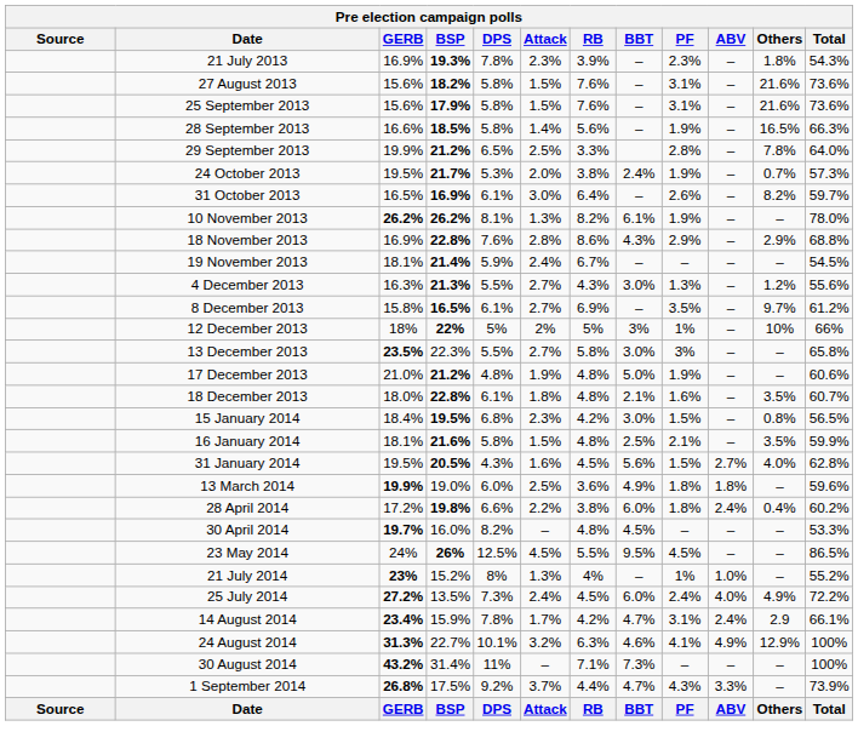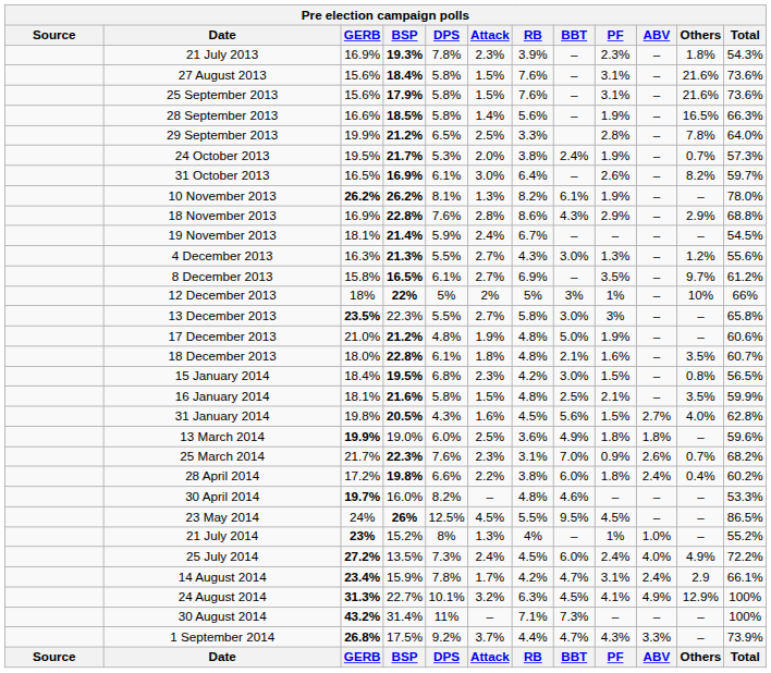 <table class="wikitable sortable collapsible collapsed" style="text-align:center; font-size:90%; min-width:60em">
 <tr>
 <th colspan=12>Pre election campaign polls</th>
 </tr>
 <tr>
 <th>Source</th>
 <th>Date</th>
 <th style="width:40px"><a href='#'>GERB</a></th>
 <th style="width:40px"><a href='#'>BSP</a></th>
 <th style="width:40px"><a href='#'>DPS</a></th>
 <th style="width:40px"><a href='#'>Attack</a></th>
 <th style="width:40px"><a href='#'>RB</a></th>
 <th style="width:40px"><a href='#'>BBT</a></th>
 <th style="width:40px"><a href='#'>PF</a></th>
 <th style="width:40px"><a href='#'>ABV</a></th>
 <th style="width:40px">Others</th>
 <th style="width:40px">Total</th>
 </tr>
 <tr>
 <td align=left></td>
 <td>21 July 2013</td>
 <td>16.9%</td>
 <td><strong>19.3%</strong></td>
 <td>7.8%</td>
 <td>2.3%</td>
 <td>3.9%</td>
 <td>–</td>
 <td>2.3%</td>
 <td>–</td>
 <td>1.8%</td>
 <td>54.3%</td>
 </tr>
 <tr>
 <td align=left></td>
 <td>27 August 2013</td>
 <td>15.6%</td>
-<td><strong>18.2%</strong></td>
+<td><strong>18.4%</strong></td>
 <td>5.8%</td>
 <td>1.5%</td>
 <td>7.6%</td>
 <td>–</td>
 <td>3.1%</td>
 <td>–</td>
 <td>21.6%</td>
 <td>73.6%</td>
 </tr>
 <tr>
 <td align=left></td>
 <td>25 September 2013</td>
 <td>15.6%</td>
 <td><strong>17.9%</strong></td>
 <td>5.8%</td>
 <td>1.5%</td>
 <td>7.6%</td>
 <td>–</td>
 <td>3.1%</td>
 <td>–</td>
 <td>21.6%</td>
 <td>73.6%</td>
 </tr>
 <tr>
 <td align=left></td>
 <td>28 September 2013</td>
 <td>16.6%</td>
 <td><strong>18.5%</strong></td>
 <td>5.8%</td>
 <td>1.4%</td>
 <td>5.6%</td>
 <td>–</td>
 <td>1.9%</td>
 <td>–</td>
 <td>16.5%</td>
 <td>66.3%</td>
 </tr>
 <tr>
 <td align=left></td>
 <td>29 September 2013</td>
 <td>19.9%</td>
 <td><strong>21.2%</strong></td>
 <td>6.5%</td>
 <td>2.5%</td>
 <td>3.3%</td>
 <td></td>
 <td>2.8%</td>
 <td>–</td>
 <td>7.8%</td>
 <td>64.0%</td>
 </tr>
 <tr>
 <td align=left></td>
 <td>24 October 2013</td>
 <td>19.5%</td>
 <td><strong>21.7%</strong></td>
 <td>5.3%</td>
 <td>2.0%</td>
 <td>3.8%</td>
 <td>2.4%</td>
 <td>1.9%</td>
 <td>–</td>
 <td>0.7%</td>
 <td>57.3%</td>
 </tr>
 <tr>
 <td align=left></td>
 <td>31 October 2013</td>
 <td>16.5%</td>
 <td><strong>16.9%</strong></td>
 <td>6.1%</td>
 <td>3.0%</td>
 <td>6.4%</td>
 <td>–</td>
 <td>2.6%</td>
 <td>–</td>
 <td>8.2%</td>
 <td>59.7%</td>
 </tr>
 <tr>
 <td align=left></td>
 <td>10 November 2013</td>
 <td><strong>26.2%</strong></td>
 <td><strong>26.2%</strong></td>
 <td>8.1%</td>
 <td>1.3%</td>
 <td>8.2%</td>
 <td>6.1%</td>
 <td>1.9%</td>
 <td>–</td>
 <td>–</td>
 <td>78.0%</td>
 </tr>
 <tr>
 <td align=left></td>
 <td>18 November 2013</td>
 <td>16.9%</td>
 <td><strong>22.8%</strong></td>
 <td>7.6%</td>
 <td>2.8%</td>
 <td>8.6%</td>
 <td>4.3%</td>
 <td>2.9%</td>
 <td>–</td>
 <td>2.9%</td>
 <td>68.8%</td>
 </tr>
 <tr>
 <td align=left></td>
 <td>19 November 2013</td>
 <td>18.1%</td>
 <td><strong>21.4%</strong></td>
 <td>5.9%</td>
 <td>2.4%</td>
 <td>6.7%</td>
 <td>–</td>
 <td>–</td>
 <td>–</td>
 <td>–</td>
 <td>54.5%</td>
 </tr>
 <tr>
 <td align=left></td>
 <td>4 December 2013</td>
 <td>16.3%</td>
 <td><strong>21.3%</strong></td>
 <td>5.5%</td>
 <td>2.7%</td>
 <td>4.3%</td>
 <td>3.0%</td>
 <td>1.3%</td>
 <td>–</td>
 <td>1.2%</td>
 <td>55.6%</td>
 </tr>
 <tr>
 <td align=left></td>
 <td>8 December 2013</td>
 <td>15.8%</td>
 <td><strong>16.5%</strong></td>
 <td>6.1%</td>
 <td>2.7%</td>
 <td>6.9%</td>
 <td>–</td>
 <td>3.5%</td>
 <td>–</td>
 <td>9.7%</td>
 <td>61.2%</td>
 </tr>
 <tr>
 <td align=left></td>
 <td>12 December 2013</td>
 <td>18%</td>
 <td><strong>22%</strong></td>
 <td>5%</td>
 <td>2%</td>
 <td>5%</td>
 <td>3%</td>
 <td>1%</td>
 <td>–</td>
 <td>10%</td>
 <td>66%</td>
 </tr>
 <tr>
 <td align=left></td>
 <td>13 December 2013</td>
 <td><strong>23.5%</strong></td>
 <td>22.3%</td>
 <td>5.5%</td>
 <td>2.7%</td>
 <td>5.8%</td>
 <td>3.0%</td>
 <td>3%</td>
 <td>–</td>
 <td>–</td>
 <td>65.8%</td>
 </tr>
 <tr>
 <td align=left></td>
 <td>17 December 2013</td>
 <td>21.0%</td>
 <td><strong>21.2%</strong></td>
 <td>4.8%</td>
 <td>1.9%</td>
 <td>4.8%</td>
 <td>5.0%</td>
 <td>1.9%</td>
 <td>–</td>
 <td>–</td>
 <td>60.6%</td>
 </tr>
 <tr>
 <td align=left></td>
 <td>18 December 2013</td>
 <td>18.0%</td>
 <td><strong>22.8%</strong></td>
 <td>6.1%</td>
 <td>1.8%</td>
 <td>4.8%</td>
 <td>2.1%</td>
 <td>1.6%</td>
 <td>–</td>
 <td>3.5%</td>
 <td>60.7%</td>
 </tr>
 <tr>
 <td align=left></td>
 <td>15 January 2014</td>
 <td>18.4%</td>
 <td><strong>19.5%</strong></td>
 <td>6.8%</td>
 <td>2.3%</td>
 <td>4.2%</td>
 <td>3.0%</td>
 <td>1.5%</td>
 <td>–</td>
 <td>0.8%</td>
 <td>56.5%</td>
 </tr>
 <tr>
 <td align=left></td>
 <td>16 January 2014</td>
 <td>18.1%</td>
 <td><strong>21.6%</strong></td>
 <td>5.8%</td>
 <td>1.5%</td>
 <td>4.8%</td>
 <td>2.5%</td>
 <td>2.1%</td>
 <td>–</td>
 <td>3.5%</td>
 <td>59.9%</td>
 </tr>
 <tr>
 <td align=left></td>
 <td>31 January 2014</td>
-<td>19.5%</td>
+<td>19.8%</td>
 <td><strong>20.5%</strong></td>
 <td>4.3%</td>
 <td>1.6%</td>
 <td>4.5%</td>
 <td>5.6%</td>
 <td>1.5%</td>
 <td>2.7%</td>
 <td>4.0%</td>
 <td>62.8%</td>
 </tr>
 <tr>
 <td align=left></td>
 <td>13 March 2014</td>
 <td><strong>19.9%</strong></td>
 <td>19.0%</td>
 <td>6.0%</td>
 <td>2.5%</td>
 <td>3.6%</td>
 <td>4.9%</td>
 <td>1.8%</td>
 <td>1.8%</td>
 <td>–</td>
 <td>59.6%</td>
 </tr>
 <tr>
 <td align=left></td>
+<td>25 March 2014</td>
+<td>21.7%</td>
+<td><strong>22.3%</strong></td>
+<td>7.6%</td>
+<td>2.3%</td>
+<td>3.1%</td>
+<td>7.0%</td>
+<td>0.9%</td>
+<td>2.6%</td>
+<td>0.7%</td>
+<td>68.2%</td>
+</tr>
+<tr>
+<td align=left></td>
 <td>28 April 2014</td>
 <td>17.2%</td>
 <td><strong>19.8%</strong></td>
 <td>6.6%</td>
 <td>2.2%</td>
 <td>3.8%</td>
 <td>6.0%</td>
 <td>1.8%</td>
 <td>2.4%</td>
 <td>0.4%</td>
 <td>60.2%</td>
 </tr>
 <tr>
 <td align=left></td>
 <td>30 April 2014</td>
 <td><strong>19.7%</strong></td>
 <td>16.0%</td>
 <td>8.2%</td>
 <td>–</td>
 <td>4.8%</td>
-<td>4.5%</td>
+<td>4.6%</td>
 <td>–</td>
 <td>–</td>
 <td>–</td>
 <td>53.3%</td>
 </tr>
 <tr>
 <td align=left></td>
 <td>23 May 2014</td>
 <td>24%</td>
 <td><strong>26%</strong></td>
 <td>12.5%</td>
 <td>4.5%</td>
 <td>5.5%</td>
 <td>9.5%</td>
 <td>4.5%</td>
 <td>–</td>
 <td>–</td>
 <td>86.5%</td>
 </tr>
 <tr>
 <td align=left></td>
 <td>21 July 2014</td>
 <td><strong>23%</strong></td>
 <td>15.2%</td>
 <td>8%</td>
 <td>1.3%</td>
 <td>4%</td>
 <td>–</td>
 <td>1%</td>
 <td>1.0%</td>
 <td>–</td>
 <td>55.2%</td>
 </tr>
 <tr>
 <td align=left></td>
 <td>25 July 2014</td>
 <td><strong>27.2%</strong></td>
 <td>13.5%</td>
 <td>7.3%</td>
 <td>2.4%</td>
 <td>4.5%</td>
 <td>6.0%</td>
 <td>2.4%</td>
 <td>4.0%</td>
 <td>4.9%</td>
 <td>72.2%</td>
 </tr>
 <tr>
 <td align=left></td>
 <td>14 August 2014</td>
 <td><strong>23.4%</strong></td>
 <td>15.9%</td>
 <td>7.8%</td>
 <td>1.7%</td>
 <td>4.2%</td>
 <td>4.7%</td>
 <td>3.1%</td>
 <td>2.4%</td>
 <td>2.9</td>
 <td>66.1%</td>
 </tr>
 <tr>
 <td align=left></td>
 <td>24 August 2014</td>
 <td><strong>31.3%</strong></td>
 <td>22.7%</td>
 <td>10.1%</td>
 <td>3.2%</td>
 <td>6.3%</td>
-<td>4.6%</td>
+<td>4.5%</td>
 <td>4.1%</td>
 <td>4.9%</td>
 <td>12.9%</td>
 <td>100%</td>
 </tr>
 <tr>
 <td align=left></td>
 <td>30 August 2014</td>
 <td><strong>43.2%</strong></td>
 <td>31.4%</td>
 <td>11%</td>
 <td>–</td>
 <td>7.1%</td>
 <td>7.3%</td>
 <td>–</td>
 <td>–</td>
 <td>–</td>
 <td>100%</td>
 </tr>
 <tr>
 <td align=left></td>
 <td>1 September 2014</td>
 <td><strong>26.8%</strong></td>
 <td>17.5%</td>
 <td>9.2%</td>
 <td>3.7%</td>
 <td>4.4%</td>
 <td>4.7%</td>
 <td>4.3%</td>
 <td>3.3%</td>
 <td>–</td>
 <td>73.9%</td>
 </tr>
 <tr>
 <th>Source</th>
 <th>Date</th>
 <th><a href='#'>GERB</a></th>
 <th><a href='#'>BSP</a></th>
 <th><a href='#'>DPS</a></th>
 <th><a href='#'>Attack</a></th>
 <th><a href='#'>RB</a></th>
 <th><a href='#'>BBT</a></th>
 <th><a href='#'>PF</a></th>
 <th><a href='#'>ABV</a></th>
 <th>Others</th>
 <th>Total</th>
 </tr>
 </table>
